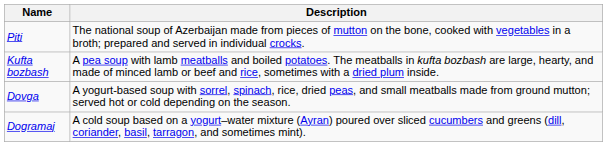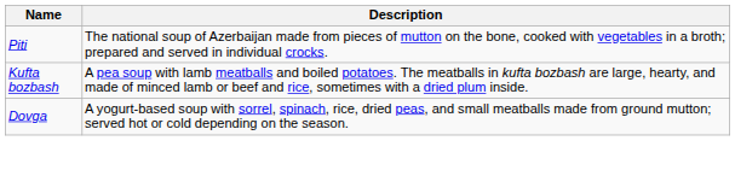 <table class="wikitable">
 <tr>
 <th>Name</th>
 <th>Description</th>
 </tr>
 <tr>
 <td><em><a href='#'>Piti</a></em></td>
 <td>The national soup of Azerbaijan made from pieces of <a href='#'>mutton</a> on the bone, cooked with <a href='#'>vegetables</a> in a broth; prepared and served in individual <a href='#'>crocks</a>.</td>
 </tr>
 <tr>
 <td><em><a href='#'>Kufta bozbash</a></em></td>
 <td>A <a href='#'>pea soup</a> with lamb <a href='#'>meatballs</a> and boiled <a href='#'>potatoes</a>. The meatballs in <em>kufta bozbash</em> are large, hearty, and made of minced lamb or beef and <a href='#'>rice</a>, sometimes with a <a href='#'>dried plum</a> inside.</td>
 </tr>
 <tr>
 <td><em><a href='#'>Dovga</a></em></td>
 <td>A yogurt-based soup with <a href='#'>sorrel</a>, <a href='#'>spinach</a>, rice, dried <a href='#'>peas</a>, and small meatballs made from ground mutton; served hot or cold depending on the season.</td>
 </tr>
-<tr>
-<td><em><a href='#'>Dogramaj</a></em></td>
-<td>A cold soup based on a <a href='#'>yogurt</a>–water mixture (<a href='#'>Ayran</a>) poured over sliced <a href='#'>cucumbers</a> and greens (<a href='#'>dill</a>, <a href='#'>coriander</a>, <a href='#'>basil</a>, <a href='#'>tarragon</a>, and sometimes mint).</td>
-</tr>
 </table>
